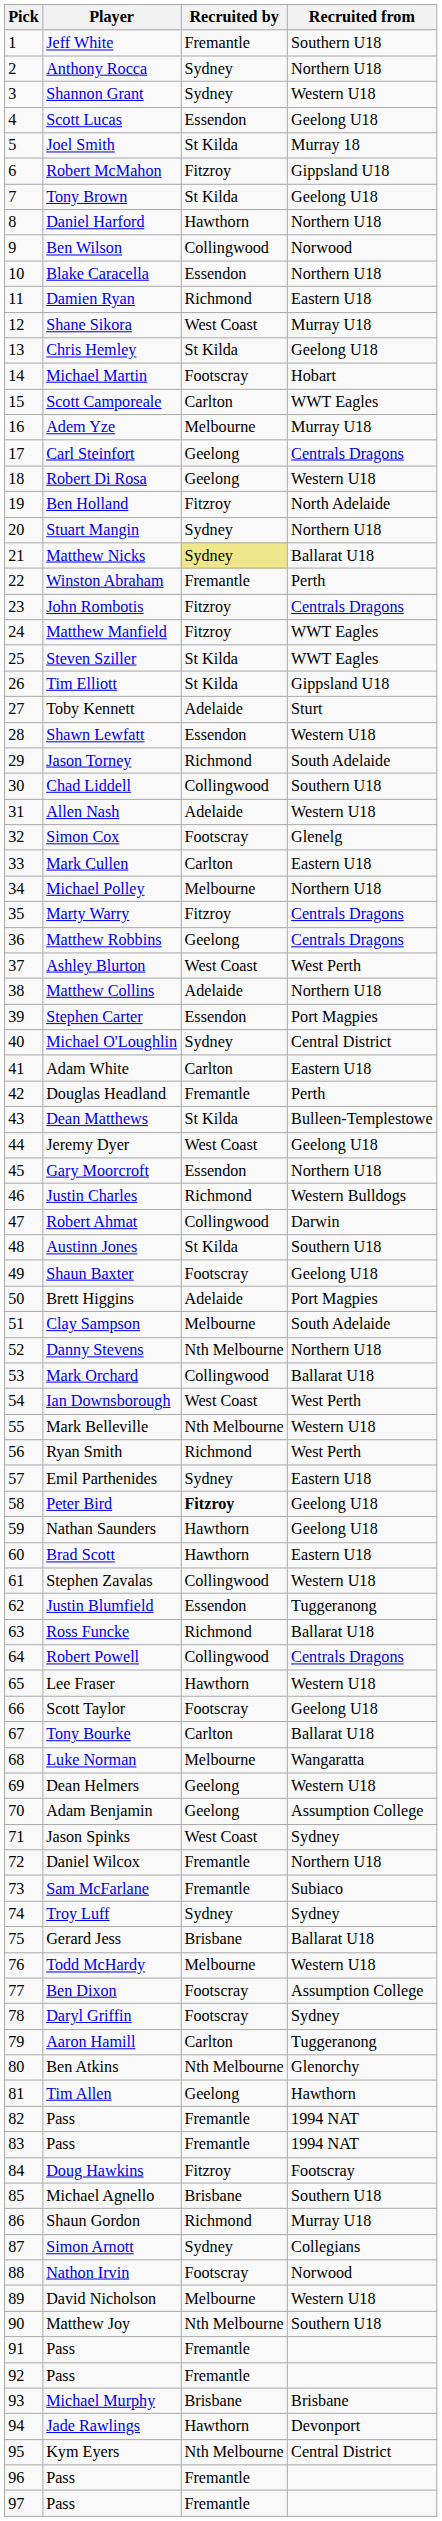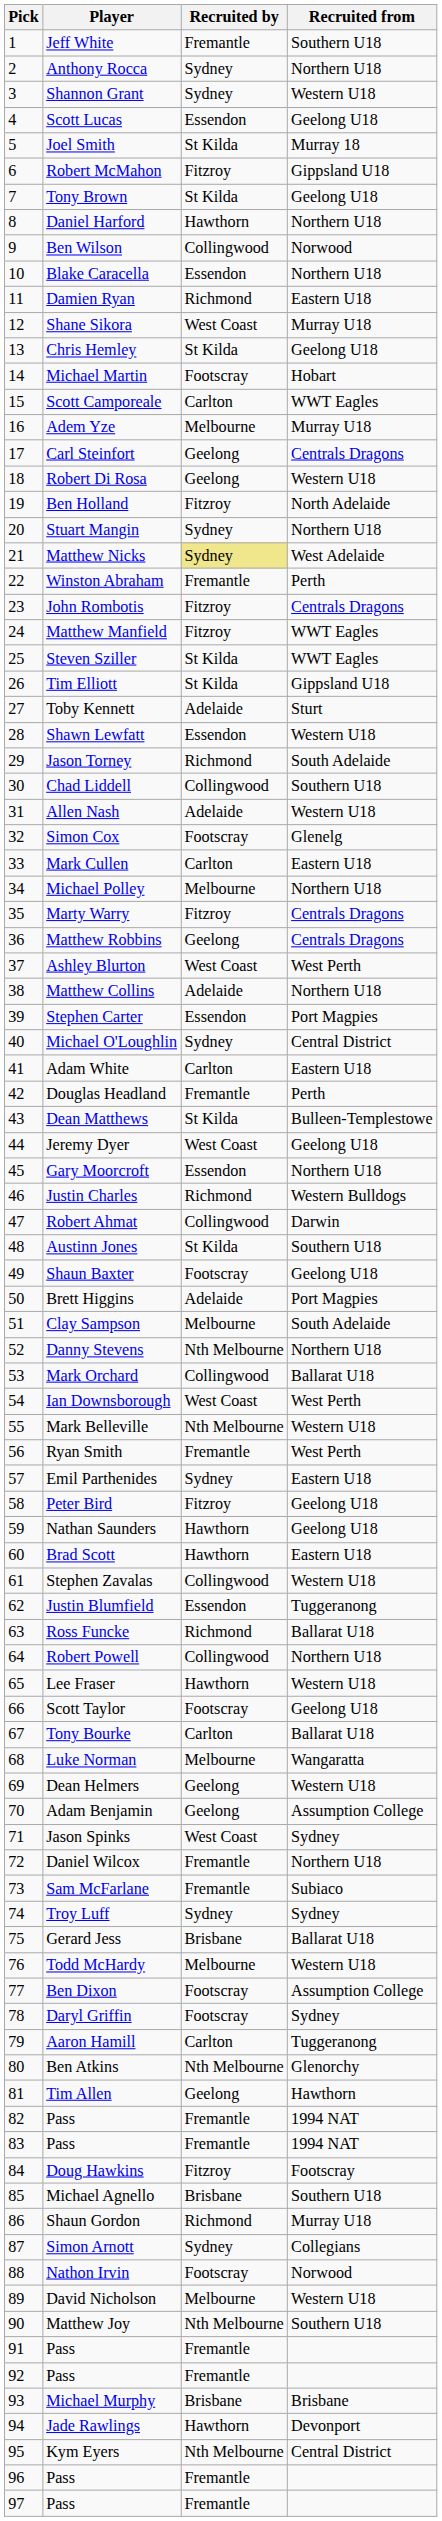 <table class="wikitable sortable">
 <tr>
 <th>Pick</th>
 <th>Player</th>
 <th>Recruited by</th>
 <th>Recruited from</th>
 </tr>
 <tr>
 <td>1</td>
 <td><a href='#'>Jeff White</a></td>
 <td>Fremantle</td>
 <td>Southern U18</td>
 </tr>
 <tr>
 <td>2</td>
 <td><a href='#'>Anthony Rocca</a></td>
 <td>Sydney</td>
 <td>Northern U18</td>
 </tr>
 <tr>
 <td>3</td>
 <td><a href='#'>Shannon Grant</a></td>
 <td>Sydney</td>
 <td>Western U18</td>
 </tr>
 <tr>
 <td>4</td>
 <td><a href='#'>Scott Lucas</a></td>
 <td>Essendon</td>
 <td>Geelong U18</td>
 </tr>
 <tr>
 <td>5</td>
 <td><a href='#'>Joel Smith</a></td>
 <td>St Kilda</td>
 <td>Murray 18</td>
 </tr>
 <tr>
 <td>6</td>
 <td><a href='#'>Robert McMahon</a></td>
 <td>Fitzroy</td>
 <td>Gippsland U18</td>
 </tr>
 <tr>
 <td>7</td>
 <td><a href='#'>Tony Brown</a></td>
 <td>St Kilda</td>
 <td>Geelong U18</td>
 </tr>
 <tr>
 <td>8</td>
 <td><a href='#'>Daniel Harford</a></td>
 <td>Hawthorn</td>
 <td>Northern U18</td>
 </tr>
 <tr>
 <td>9</td>
 <td><a href='#'>Ben Wilson</a></td>
 <td>Collingwood</td>
 <td>Norwood</td>
 </tr>
 <tr>
 <td>10</td>
 <td><a href='#'>Blake Caracella</a></td>
 <td>Essendon</td>
 <td>Northern U18</td>
 </tr>
 <tr>
 <td>11</td>
 <td><a href='#'>Damien Ryan</a></td>
 <td>Richmond</td>
 <td>Eastern U18</td>
 </tr>
 <tr>
 <td>12</td>
 <td><a href='#'>Shane Sikora</a></td>
 <td>West Coast</td>
 <td>Murray U18</td>
 </tr>
 <tr>
 <td>13</td>
 <td><a href='#'>Chris Hemley</a></td>
 <td>St Kilda</td>
 <td>Geelong U18</td>
 </tr>
 <tr>
 <td>14</td>
 <td><a href='#'>Michael Martin</a></td>
 <td>Footscray</td>
 <td>Hobart</td>
 </tr>
 <tr>
 <td>15</td>
 <td><a href='#'>Scott Camporeale</a></td>
 <td>Carlton</td>
 <td>WWT Eagles</td>
 </tr>
 <tr>
 <td>16</td>
 <td><a href='#'>Adem Yze</a></td>
 <td>Melbourne</td>
 <td>Murray U18</td>
 </tr>
 <tr>
 <td>17</td>
 <td><a href='#'>Carl Steinfort</a></td>
 <td>Geelong</td>
 <td><a href='#'>Centrals Dragons</a></td>
 </tr>
 <tr>
 <td>18</td>
 <td><a href='#'>Robert Di Rosa</a></td>
 <td>Geelong</td>
 <td>Western U18</td>
 </tr>
 <tr>
 <td>19</td>
 <td><a href='#'>Ben Holland</a></td>
 <td>Fitzroy</td>
 <td>North Adelaide</td>
 </tr>
 <tr>
 <td>20</td>
 <td><a href='#'>Stuart Mangin</a></td>
 <td>Sydney</td>
 <td>Northern U18</td>
 </tr>
 <tr>
 <td>21</td>
 <td><a href='#'>Matthew Nicks</a></td>
 <td style="background: khaki;">Sydney</td>
-<td>Ballarat U18</td>
+<td>West Adelaide</td>
 </tr>
 <tr>
 <td>22</td>
 <td><a href='#'>Winston Abraham</a></td>
 <td>Fremantle</td>
 <td>Perth</td>
 </tr>
 <tr>
 <td>23</td>
 <td><a href='#'>John Rombotis</a></td>
 <td>Fitzroy</td>
 <td><a href='#'>Centrals Dragons</a></td>
 </tr>
 <tr>
 <td>24</td>
 <td><a href='#'>Matthew Manfield</a></td>
 <td>Fitzroy</td>
 <td>WWT Eagles</td>
 </tr>
 <tr>
 <td>25</td>
 <td><a href='#'>Steven Sziller</a></td>
 <td>St Kilda</td>
 <td>WWT Eagles</td>
 </tr>
 <tr>
 <td>26</td>
 <td><a href='#'>Tim Elliott</a></td>
 <td>St Kilda</td>
 <td>Gippsland U18</td>
 </tr>
 <tr>
 <td>27</td>
 <td>Toby Kennett</td>
 <td>Adelaide</td>
 <td>Sturt</td>
 </tr>
 <tr>
 <td>28</td>
 <td><a href='#'>Shawn Lewfatt</a></td>
 <td>Essendon</td>
 <td>Western U18</td>
 </tr>
 <tr>
 <td>29</td>
 <td><a href='#'>Jason Torney</a></td>
 <td>Richmond</td>
 <td>South Adelaide</td>
 </tr>
 <tr>
 <td>30</td>
 <td><a href='#'>Chad Liddell</a></td>
 <td>Collingwood</td>
 <td>Southern U18</td>
 </tr>
 <tr>
 <td>31</td>
 <td><a href='#'>Allen Nash</a></td>
 <td>Adelaide</td>
 <td>Western U18</td>
 </tr>
 <tr>
 <td>32</td>
 <td><a href='#'>Simon Cox</a></td>
 <td>Footscray</td>
 <td>Glenelg</td>
 </tr>
 <tr>
 <td>33</td>
 <td><a href='#'>Mark Cullen</a></td>
 <td>Carlton</td>
 <td>Eastern U18</td>
 </tr>
 <tr>
 <td>34</td>
 <td><a href='#'>Michael Polley</a></td>
 <td>Melbourne</td>
 <td>Northern U18</td>
 </tr>
 <tr>
 <td>35</td>
 <td><a href='#'>Marty Warry</a></td>
 <td>Fitzroy</td>
 <td><a href='#'>Centrals Dragons</a></td>
 </tr>
 <tr>
 <td>36</td>
 <td><a href='#'>Matthew Robbins</a></td>
 <td>Geelong</td>
 <td><a href='#'>Centrals Dragons</a></td>
 </tr>
 <tr>
 <td>37</td>
 <td><a href='#'>Ashley Blurton</a></td>
 <td>West Coast</td>
 <td>West Perth</td>
 </tr>
 <tr>
 <td>38</td>
 <td><a href='#'>Matthew Collins</a></td>
 <td>Adelaide</td>
 <td>Northern U18</td>
 </tr>
 <tr>
 <td>39</td>
 <td><a href='#'>Stephen Carter</a></td>
 <td>Essendon</td>
 <td>Port Magpies</td>
 </tr>
 <tr>
 <td>40</td>
 <td><a href='#'>Michael O'Loughlin</a></td>
 <td>Sydney</td>
 <td>Central District</td>
 </tr>
 <tr>
 <td>41</td>
 <td>Adam White</td>
 <td>Carlton</td>
 <td>Eastern U18</td>
 </tr>
 <tr>
 <td>42</td>
 <td>Douglas Headland</td>
 <td>Fremantle</td>
 <td>Perth</td>
 </tr>
 <tr>
 <td>43</td>
 <td><a href='#'>Dean Matthews</a></td>
 <td>St Kilda</td>
 <td>Bulleen-Templestowe</td>
 </tr>
 <tr>
 <td>44</td>
 <td>Jeremy Dyer</td>
 <td>West Coast</td>
 <td>Geelong U18</td>
 </tr>
 <tr>
 <td>45</td>
 <td><a href='#'>Gary Moorcroft</a></td>
 <td>Essendon</td>
 <td>Northern U18</td>
 </tr>
 <tr>
 <td>46</td>
 <td><a href='#'>Justin Charles</a></td>
 <td>Richmond</td>
 <td>Western Bulldogs</td>
 </tr>
 <tr>
 <td>47</td>
 <td><a href='#'>Robert Ahmat</a></td>
 <td>Collingwood</td>
 <td>Darwin</td>
 </tr>
 <tr>
 <td>48</td>
 <td><a href='#'>Austinn Jones</a></td>
 <td>St Kilda</td>
 <td>Southern U18</td>
 </tr>
 <tr>
 <td>49</td>
 <td><a href='#'>Shaun Baxter</a></td>
 <td>Footscray</td>
 <td>Geelong U18</td>
 </tr>
 <tr>
 <td>50</td>
 <td>Brett Higgins</td>
 <td>Adelaide</td>
 <td>Port Magpies</td>
 </tr>
 <tr>
 <td>51</td>
 <td><a href='#'>Clay Sampson</a></td>
 <td>Melbourne</td>
 <td>South Adelaide</td>
 </tr>
 <tr>
 <td>52</td>
 <td><a href='#'>Danny Stevens</a></td>
 <td>Nth Melbourne</td>
 <td>Northern U18</td>
 </tr>
 <tr>
 <td>53</td>
 <td><a href='#'>Mark Orchard</a></td>
 <td>Collingwood</td>
 <td>Ballarat U18</td>
 </tr>
 <tr>
 <td>54</td>
 <td><a href='#'>Ian Downsborough</a></td>
 <td>West Coast</td>
 <td>West Perth</td>
 </tr>
 <tr>
 <td>55</td>
 <td>Mark Belleville</td>
 <td>Nth Melbourne</td>
 <td>Western U18</td>
 </tr>
 <tr>
 <td>56</td>
 <td>Ryan Smith</td>
-<td>Richmond</td>
+<td>Fremantle</td>
 <td>West Perth</td>
 </tr>
 <tr>
 <td>57</td>
 <td>Emil Parthenides</td>
 <td>Sydney</td>
 <td>Eastern U18</td>
 </tr>
 <tr>
 <td>58</td>
 <td><a href='#'>Peter Bird</a></td>
-<td><strong>Fitzroy</strong></td>
+<td>Fitzroy</td>
 <td>Geelong U18</td>
 </tr>
 <tr>
 <td>59</td>
 <td>Nathan Saunders</td>
 <td>Hawthorn</td>
 <td>Geelong U18</td>
 </tr>
 <tr>
 <td>60</td>
 <td><a href='#'>Brad Scott</a></td>
 <td>Hawthorn</td>
 <td>Eastern U18</td>
 </tr>
 <tr>
 <td>61</td>
 <td>Stephen Zavalas</td>
 <td>Collingwood</td>
 <td>Western U18</td>
 </tr>
 <tr>
 <td>62</td>
 <td><a href='#'>Justin Blumfield</a></td>
 <td>Essendon</td>
 <td>Tuggeranong</td>
 </tr>
 <tr>
 <td>63</td>
 <td><a href='#'>Ross Funcke</a></td>
 <td>Richmond</td>
 <td>Ballarat U18</td>
 </tr>
 <tr>
 <td>64</td>
 <td><a href='#'>Robert Powell</a></td>
 <td>Collingwood</td>
-<td><a href='#'>Centrals Dragons</a></td>
+<td>Northern U18</td>
 </tr>
 <tr>
 <td>65</td>
 <td>Lee Fraser</td>
 <td>Hawthorn</td>
 <td>Western U18</td>
 </tr>
 <tr>
 <td>66</td>
 <td>Scott Taylor</td>
 <td>Footscray</td>
 <td>Geelong U18</td>
 </tr>
 <tr>
 <td>67</td>
 <td><a href='#'>Tony Bourke</a></td>
 <td>Carlton</td>
 <td>Ballarat U18</td>
 </tr>
 <tr>
 <td>68</td>
 <td><a href='#'>Luke Norman</a></td>
 <td>Melbourne</td>
 <td>Wangaratta</td>
 </tr>
 <tr>
 <td>69</td>
 <td>Dean Helmers</td>
 <td>Geelong</td>
 <td>Western U18</td>
 </tr>
 <tr>
 <td>70</td>
 <td>Adam Benjamin</td>
 <td>Geelong</td>
 <td>Assumption College</td>
 </tr>
 <tr>
 <td>71</td>
 <td>Jason Spinks</td>
 <td>West Coast</td>
 <td>Sydney</td>
 </tr>
 <tr>
 <td>72</td>
 <td>Daniel Wilcox</td>
 <td>Fremantle</td>
 <td>Northern U18</td>
 </tr>
 <tr>
 <td>73</td>
 <td><a href='#'>Sam McFarlane</a></td>
 <td>Fremantle</td>
 <td>Subiaco</td>
 </tr>
 <tr>
 <td>74</td>
 <td><a href='#'>Troy Luff</a></td>
 <td>Sydney</td>
 <td>Sydney</td>
 </tr>
 <tr>
 <td>75</td>
 <td>Gerard Jess</td>
 <td>Brisbane</td>
 <td>Ballarat U18</td>
 </tr>
 <tr>
 <td>76</td>
 <td><a href='#'>Todd McHardy</a></td>
 <td>Melbourne</td>
 <td>Western U18</td>
 </tr>
 <tr>
 <td>77</td>
 <td><a href='#'>Ben Dixon</a></td>
 <td>Footscray</td>
 <td>Assumption College</td>
 </tr>
 <tr>
 <td>78</td>
 <td><a href='#'>Daryl Griffin</a></td>
 <td>Footscray</td>
 <td>Sydney</td>
 </tr>
 <tr>
 <td>79</td>
 <td><a href='#'>Aaron Hamill</a></td>
 <td>Carlton</td>
 <td>Tuggeranong</td>
 </tr>
 <tr>
 <td>80</td>
 <td>Ben Atkins</td>
 <td>Nth Melbourne</td>
 <td>Glenorchy</td>
 </tr>
 <tr>
 <td>81</td>
 <td><a href='#'>Tim Allen</a></td>
 <td>Geelong</td>
 <td>Hawthorn</td>
 </tr>
 <tr>
 <td>82</td>
 <td>Pass</td>
 <td>Fremantle</td>
 <td>1994 NAT</td>
 </tr>
 <tr>
 <td>83</td>
 <td>Pass</td>
 <td>Fremantle</td>
 <td>1994 NAT</td>
 </tr>
 <tr>
 <td>84</td>
 <td><a href='#'>Doug Hawkins</a></td>
 <td>Fitzroy</td>
 <td>Footscray</td>
 </tr>
 <tr>
 <td>85</td>
 <td>Michael Agnello</td>
 <td>Brisbane</td>
 <td>Southern U18</td>
 </tr>
 <tr>
 <td>86</td>
 <td>Shaun Gordon</td>
 <td>Richmond</td>
 <td>Murray U18</td>
 </tr>
 <tr>
 <td>87</td>
 <td><a href='#'>Simon Arnott</a></td>
 <td>Sydney</td>
 <td>Collegians</td>
 </tr>
 <tr>
 <td>88</td>
 <td><a href='#'>Nathon Irvin</a></td>
 <td>Footscray</td>
 <td>Norwood</td>
 </tr>
 <tr>
 <td>89</td>
 <td>David Nicholson</td>
 <td>Melbourne</td>
 <td>Western U18</td>
 </tr>
 <tr>
 <td>90</td>
 <td>Matthew Joy</td>
 <td>Nth Melbourne</td>
 <td>Southern U18</td>
 </tr>
 <tr>
 <td>91</td>
 <td>Pass</td>
 <td>Fremantle</td>
 <td></td>
 </tr>
 <tr>
 <td>92</td>
 <td>Pass</td>
 <td>Fremantle</td>
 <td></td>
 </tr>
 <tr>
 <td>93</td>
 <td><a href='#'>Michael Murphy</a></td>
 <td>Brisbane</td>
 <td>Brisbane</td>
 </tr>
 <tr>
 <td>94</td>
 <td><a href='#'>Jade Rawlings</a></td>
 <td>Hawthorn</td>
 <td>Devonport</td>
 </tr>
 <tr>
 <td>95</td>
 <td>Kym Eyers</td>
 <td>Nth Melbourne</td>
 <td>Central District</td>
 </tr>
 <tr>
 <td>96</td>
 <td>Pass</td>
 <td>Fremantle</td>
 <td></td>
 </tr>
 <tr>
 <td>97</td>
 <td>Pass</td>
 <td>Fremantle</td>
 <td></td>
 </tr>
 </table>
